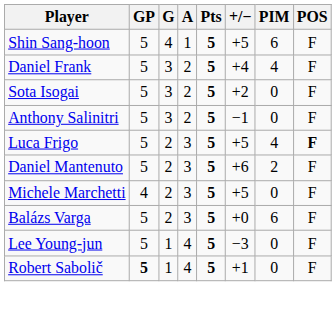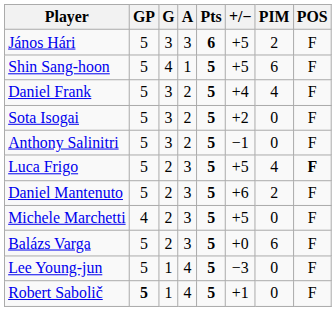 <table class="wikitable sortable" style="text-align:center;">
 <tr>
 <th>Player</th>
 <th>GP</th>
 <th>G</th>
 <th>A</th>
 <th>Pts</th>
 <th>+/−</th>
 <th>PIM</th>
 <th>POS</th>
+</tr>
+<tr>
+<td style="text-align:left;"> <a href='#'>János Hári</a></td>
+<td>5</td>
+<td>3</td>
+<td>3</td>
+<td><strong>6</strong></td>
+<td>+5</td>
+<td>2</td>
+<td>F</td>
 </tr>
 <tr>
 <td style="text-align:left;"> <a href='#'>Shin Sang-hoon</a></td>
 <td>5</td>
 <td>4</td>
 <td>1</td>
 <td><strong>5</strong></td>
 <td>+5</td>
 <td>6</td>
 <td>F</td>
 </tr>
 <tr>
 <td style="text-align:left;"> <a href='#'>Daniel Frank</a></td>
 <td>5</td>
 <td>3</td>
 <td>2</td>
 <td><strong>5</strong></td>
 <td>+4</td>
 <td>4</td>
 <td>F</td>
 </tr>
 <tr>
 <td style="text-align:left;"> <a href='#'>Sota Isogai</a></td>
 <td>5</td>
 <td>3</td>
 <td>2</td>
 <td><strong>5</strong></td>
 <td>+2</td>
 <td>0</td>
 <td>F</td>
 </tr>
 <tr>
 <td style="text-align:left;"> <a href='#'>Anthony Salinitri</a></td>
 <td>5</td>
 <td>3</td>
 <td>2</td>
 <td><strong>5</strong></td>
 <td>−1</td>
 <td>0</td>
 <td>F</td>
 </tr>
 <tr>
 <td style="text-align:left;"> <a href='#'>Luca Frigo</a></td>
 <td>5</td>
 <td>2</td>
 <td>3</td>
 <td><strong>5</strong></td>
 <td>+5</td>
 <td>4</td>
 <td><strong>F</strong></td>
 </tr>
 <tr>
 <td style="text-align:left;"> <a href='#'>Daniel Mantenuto</a></td>
 <td>5</td>
 <td>2</td>
 <td>3</td>
 <td><strong>5</strong></td>
 <td>+6</td>
 <td>2</td>
 <td>F</td>
 </tr>
 <tr>
 <td style="text-align:left;"> <a href='#'>Michele Marchetti</a></td>
 <td>4</td>
 <td>2</td>
 <td>3</td>
 <td><strong>5</strong></td>
 <td>+5</td>
 <td>0</td>
 <td>F</td>
 </tr>
 <tr>
 <td style="text-align:left;"> <a href='#'>Balázs Varga</a></td>
 <td>5</td>
 <td>2</td>
 <td>3</td>
 <td><strong>5</strong></td>
 <td>+0</td>
 <td>6</td>
 <td>F</td>
 </tr>
 <tr>
 <td style="text-align:left;"> <a href='#'>Lee Young-jun</a></td>
 <td>5</td>
 <td>1</td>
 <td>4</td>
 <td><strong>5</strong></td>
 <td>−3</td>
 <td>0</td>
 <td>F</td>
 </tr>
 <tr>
 <td style="text-align:left;"> <a href='#'>Robert Sabolič</a></td>
 <td><strong>5</strong></td>
 <td>1</td>
 <td>4</td>
 <td><strong>5</strong></td>
 <td>+1</td>
 <td>0</td>
 <td>F</td>
 </tr>
 </table>
